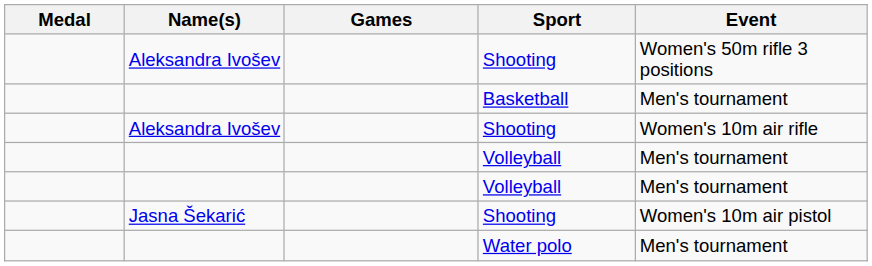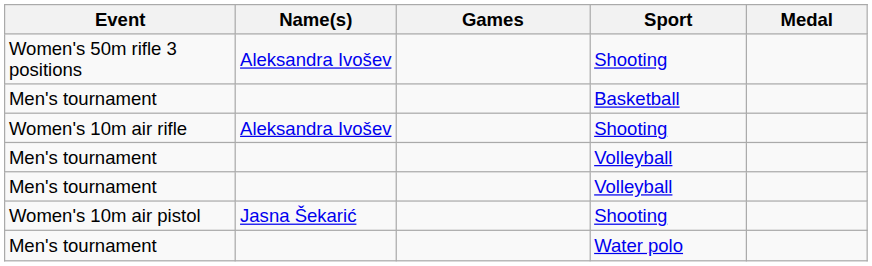 <table class="wikitable sortable" style="font-size: 95%;">
 <tr>
-<th style="width:6em">Medal</th>
+<th style="width:12em">Event</th>
 <th>Name(s)</th>
 <th style="width:10em">Games</th>
 <th style="width:8em">Sport</th>
-<th style="width:12em">Event</th>
+<th style="width:6em">Medal</th>
 </tr>
 <tr>
-<td></td>
+<td>Women's 50m rifle 3 positions</td>
 <td><a href='#'>Aleksandra Ivošev</a></td>
 <td></td>
 <td> <a href='#'>Shooting</a></td>
-<td>Women's 50m rifle 3 positions</td>
+<td></td>
 </tr>
 <tr>
-<td></td>
+<td>Men's tournament</td>
 <td></td>
 <td></td>
 <td> <a href='#'>Basketball</a></td>
-<td>Men's tournament</td>
+<td></td>
 </tr>
 <tr>
-<td></td>
+<td>Women's 10m air rifle</td>
 <td><a href='#'>Aleksandra Ivošev</a></td>
 <td></td>
 <td> <a href='#'>Shooting</a></td>
-<td>Women's 10m air rifle</td>
+<td></td>
 </tr>
 <tr>
-<td></td>
+<td>Men's tournament</td>
 <td></td>
 <td></td>
 <td> <a href='#'>Volleyball</a></td>
-<td>Men's tournament</td>
+<td></td>
 </tr>
 <tr>
-<td></td>
+<td>Men's tournament</td>
 <td></td>
 <td></td>
 <td> <a href='#'>Volleyball</a></td>
-<td>Men's tournament</td>
+<td></td>
 </tr>
 <tr>
-<td></td>
+<td>Women's 10m air pistol</td>
 <td><a href='#'>Jasna Šekarić</a></td>
 <td></td>
 <td> <a href='#'>Shooting</a></td>
-<td>Women's 10m air pistol</td>
+<td></td>
 </tr>
 <tr>
-<td></td>
+<td>Men's tournament</td>
 <td></td>
 <td></td>
 <td> <a href='#'>Water polo</a></td>
-<td>Men's tournament</td>
+<td></td>
 </tr>
 </table>
